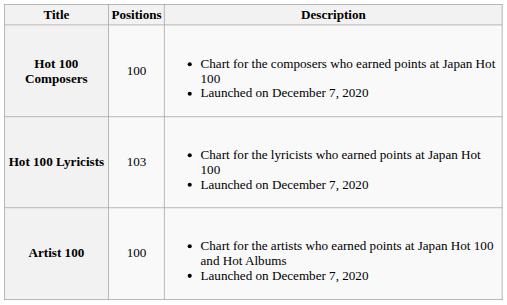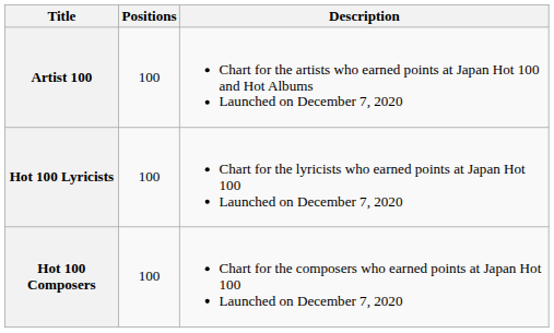 <table class="wikitable sortable plainrowheaders">
 <tr>
 <th scope="col">Title</th>
 <th scope="col">Positions</th>
 <th scope="col" class="unsortable">Description</th>
 </tr>
 <tr>
+<th scope="row">Artist 100</th>
+<td style="text-align:center">100</td>
+<td><br><ul><li>Chart for the artists who earned points at Japan Hot 100 and Hot Albums</li><li>Launched on December 7, 2020</li></ul></td>
+</tr>
+<tr>
+<th scope="row">Hot 100 Lyricists</th>
+<td style="text-align:center">100</td>
+<td><br><ul><li>Chart for the lyricists who earned points at Japan Hot 100</li><li>Launched on December 7, 2020</li></ul></td>
+</tr>
+<tr>
 <th scope="row">Hot 100 Composers</th>
 <td style="text-align:center">100</td>
 <td><br><ul><li>Chart for the composers who earned points at Japan Hot 100</li><li>Launched on December 7, 2020</li></ul></td>
 </tr>
-<tr>
-<th scope="row">Hot 100 Lyricists</th>
-<td style="text-align:center">103</td>
-<td><br><ul><li>Chart for the lyricists who earned points at Japan Hot 100</li><li>Launched on December 7, 2020</li></ul></td>
-</tr>
-<tr>
-<th scope="row">Artist 100</th>
-<td style="text-align:center">100</td>
-<td><br><ul><li>Chart for the artists who earned points at Japan Hot 100 and Hot Albums</li><li>Launched on December 7, 2020</li></ul></td>
-</tr>
 </table>
